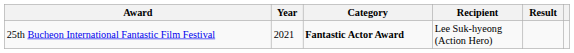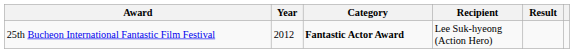 <table class="wikitable" style="clear:none; font-size:100%; padding:0 auto; width:100%; margin:auto">
 <tr>
 <th scope="col">Award</th>
 <th scope="col">Year</th>
 <th scope="col">Category</th>
 <th scope="col">Recipient</th>
 <th scope="col">Result</th>
 <th></th>
 </tr>
 <tr>
 <td>25th <a href='#'>Bucheon International Fantastic Film Festival</a></td>
-<td>2021</td>
+<td>2012</td>
 <td><strong>Fantastic Actor Award</strong></td>
 <td>Lee Suk-hyeong<br>(Action Hero)</td>
 <td></td>
 <td></td>
 </tr>
 </table>
